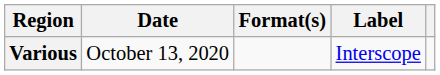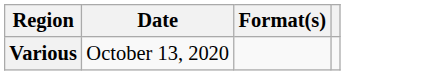 <table class="wikitable plainrowheaders">
 <tr>
 <th scope="col">Region</th>
 <th scope="col">Date</th>
 <th scope="col">Format(s)</th>
-<th scope="col">Label</th>
 <th scope="col"></th>
 </tr>
 <tr>
 <th scope="row">Various</th>
 <td>October 13, 2020</td>
 <td></td>
-<td><a href='#'>Interscope</a></td>
 <td style="text-align:center;"></td>
 </tr>
 </table>
